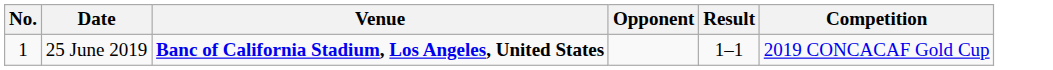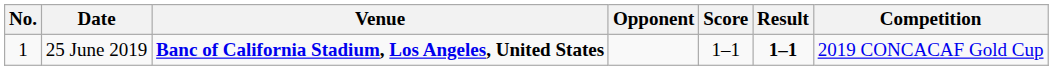 <table class="wikitable sortable">
 <tr>
 <th scope="col">No.</th>
 <th scope="col">Date</th>
 <th scope="col">Venue</th>
 <th scope="col">Opponent</th>
+<th scope="col">Score</th>
 <th scope="col">Result</th>
 <th scope="col">Competition</th>
 </tr>
 <tr>
 <td style="text-align:center">1</td>
 <td>25 June 2019</td>
 <td><strong><a href='#'>Banc of California Stadium</a>, <a href='#'>Los Angeles</a>, United States</strong></td>
 <td></td>
 <td style="text-align:center">1–1</td>
+<td style="text-align:center"><strong>1–1</strong></td>
 <td><a href='#'>2019 CONCACAF Gold Cup</a></td>
 </tr>
 </table>
